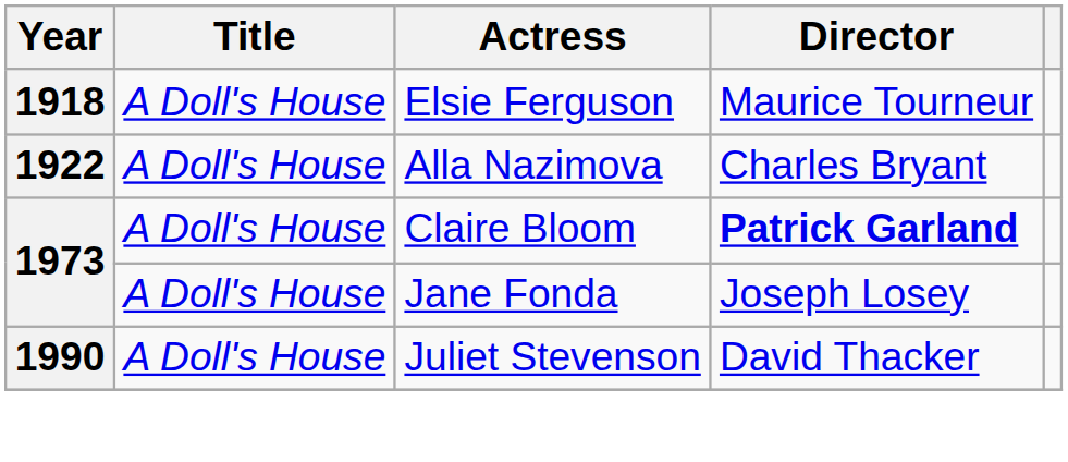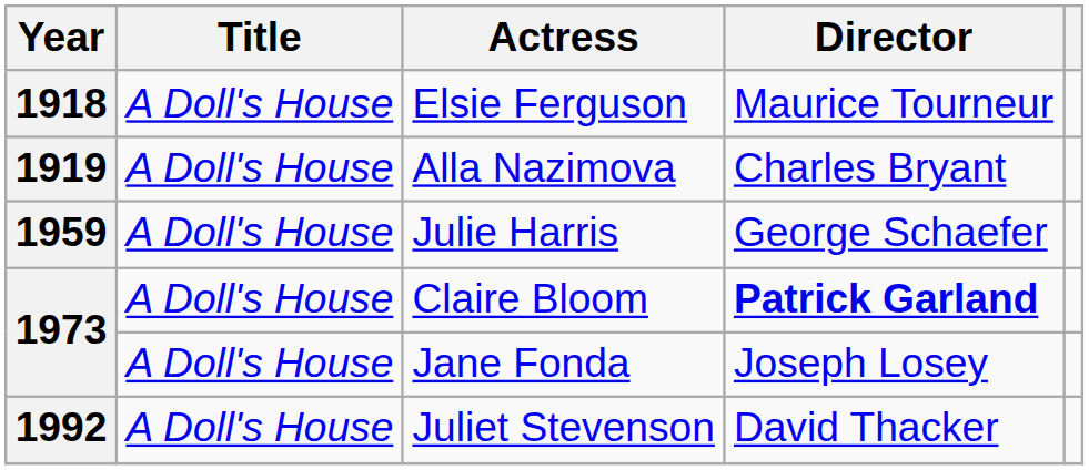 <table class="wikitable plainrowheaders sortable"  style=font-size:100%>
 <tr>
 <th scope=col>Year</th>
 <th scope=col>Title</th>
 <th scope=col>Actress</th>
 <th scope=col>Director</th>
 <th scope="col" class="unsortable"></th>
 </tr>
 <tr>
 <th scope="row">1918</th>
 <td><em><a href='#'>A Doll's House</a></em></td>
 <td><a href='#'>Elsie Ferguson</a></td>
 <td><a href='#'>Maurice Tourneur</a></td>
 <td style="text-align:center;"></td>
 </tr>
 <tr>
-<th scope="row">1922</th>
+<th scope="row">1919</th>
 <td><em><a href='#'>A Doll's House</a></em></td>
 <td><a href='#'>Alla Nazimova</a></td>
 <td><a href='#'>Charles Bryant</a></td>
+<td style="text-align:center;"></td>
+</tr>
+<tr>
+<th scope="row">1959</th>
+<td><em><a href='#'>A Doll's House</a></em></td>
+<td><a href='#'>Julie Harris</a></td>
+<td><a href='#'>George Schaefer</a></td>
 <td style="text-align:center;"></td>
 </tr>
 <tr>
 <th scope="row" rowspan="2">1973</th>
 <td><em><a href='#'>A Doll's House</a></em></td>
 <td><a href='#'>Claire Bloom</a></td>
 <td><strong><a href='#'>Patrick Garland</a></strong></td>
 <td style="text-align:center;"></td>
 </tr>
 <tr>
 <td><em><a href='#'>A Doll's House</a></em></td>
 <td><a href='#'>Jane Fonda</a></td>
 <td><a href='#'>Joseph Losey</a></td>
 <td style="text-align:center;"></td>
 </tr>
 <tr>
-<th scope="row">1990</th>
+<th scope="row">1992</th>
 <td><em><a href='#'>A Doll's House</a></em></td>
 <td><a href='#'>Juliet Stevenson</a></td>
 <td><a href='#'>David Thacker</a></td>
 <td style="text-align:center;"></td>
 </tr>
 <tr>
 </tr>
 </table>
